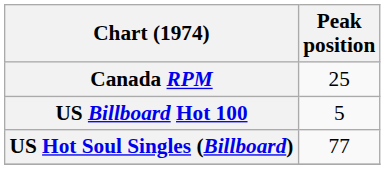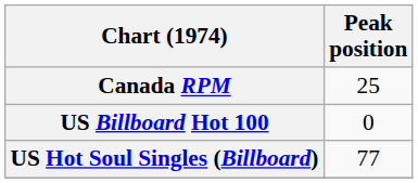 <table class="wikitable plainrowheaders">
 <tr>
 <th align="left">Chart (1974)</th>
 <th style="text-align:center;">Peak <br> position</th>
 </tr>
 <tr>
 <th scope="row">Canada <em><a href='#'>RPM</a></em></th>
 <td style="text-align:center;">25</td>
 </tr>
 <tr>
 <th scope="row">US <em><a href='#'>Billboard</a></em> <a href='#'>Hot 100</a></th>
-<td style="text-align:center;">5</td>
+<td style="text-align:center;">0</td>
 </tr>
 <tr>
 <th scope="row">US <a href='#'>Hot Soul Singles</a> (<em><a href='#'>Billboard</a></em>)</th>
 <td style="text-align:center;">77</td>
 </tr>
 <tr>
 </tr>
 </table>
